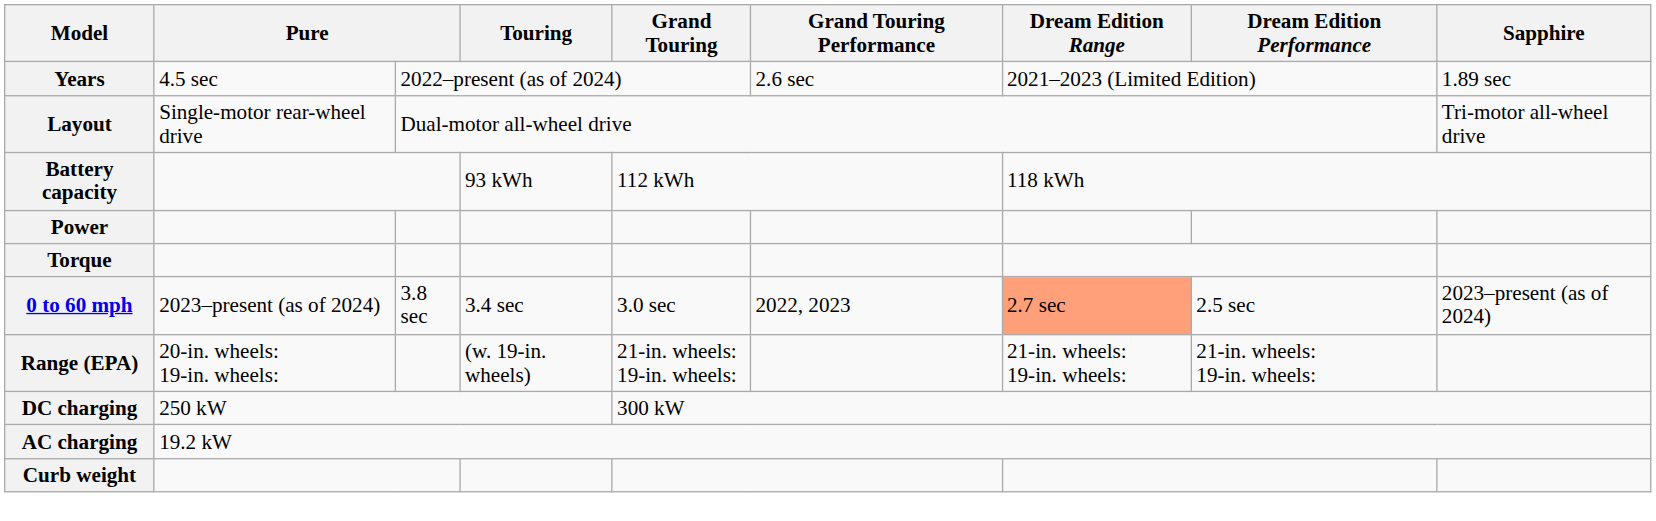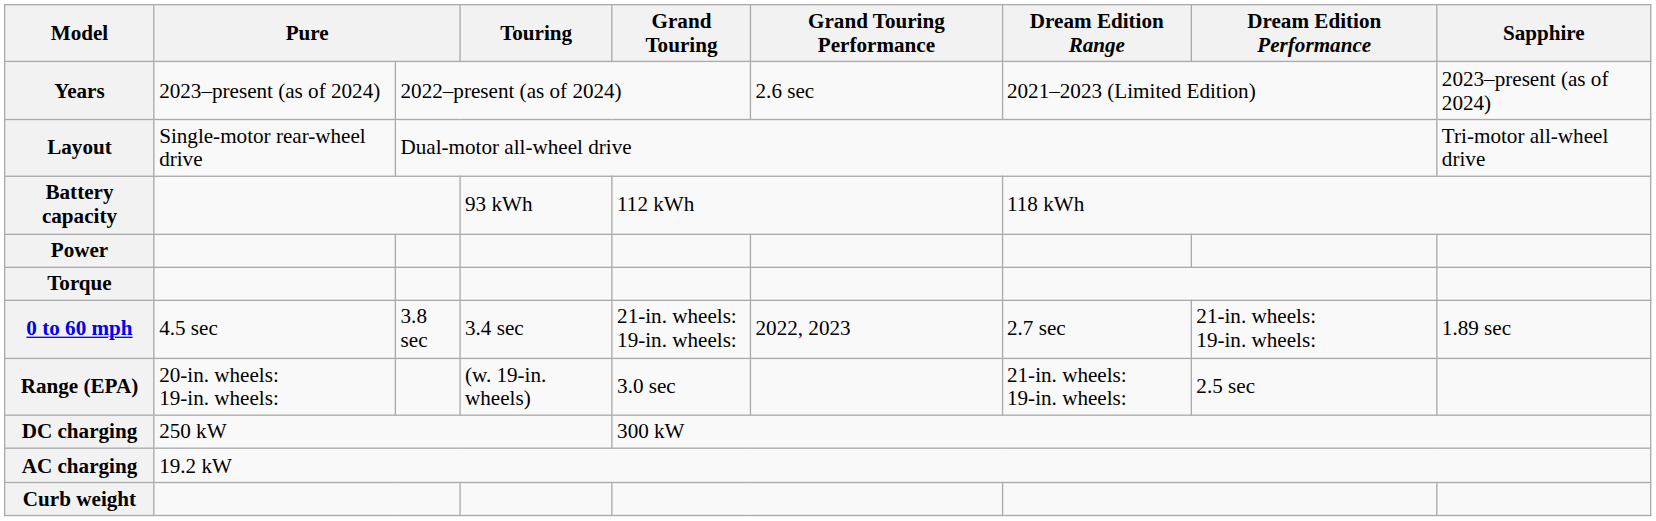 <table class="wikitable">
 <tr>
 <th>Model</th>
 <th colspan="2">Pure</th>
 <th>Touring</th>
 <th>Grand Touring</th>
 <th>Grand Touring Performance</th>
 <th>Dream Edition <em>Range</em></th>
 <th>Dream Edition <em>Performance</em></th>
 <th>Sapphire</th>
 </tr>
 <tr>
 <th>Years</th>
-<td>4.5 sec</td>
+<td>2023–present (as of 2024)</td>
 <td colspan="3">2022–present (as of 2024)</td>
 <td>2.6 sec</td>
 <td colspan="2">2021–2023 (Limited Edition)</td>
-<td>1.89 sec</td>
+<td>2023–present (as of 2024)</td>
 </tr>
 <tr>
 <th>Layout</th>
 <td>Single-motor rear-wheel drive</td>
 <td colspan="6">Dual-motor all-wheel drive</td>
 <td>Tri-motor all-wheel drive</td>
 </tr>
 <tr>
 <th>Battery capacity</th>
 <td colspan="2"></td>
 <td>93 kWh</td>
 <td colspan="2">112 kWh</td>
 <td colspan="3">118 kWh</td>
 </tr>
 <tr>
 <th>Power</th>
 <td></td>
 <td></td>
 <td></td>
 <td></td>
 <td></td>
 <td></td>
 <td></td>
 <td></td>
 </tr>
 <tr>
 <th>Torque</th>
 <td></td>
 <td></td>
 <td></td>
 <td></td>
 <td></td>
 <td colspan="2"></td>
 <td></td>
 </tr>
 <tr>
 <th><a href='#'>0 to 60 mph</a></th>
-<td>2023–present (as of 2024)</td>
+<td>4.5 sec</td>
 <td>3.8 sec</td>
 <td>3.4 sec</td>
-<td>3.0 sec</td>
+<td>21-in. wheels: <br>19-in. wheels: </td>
 <td>2022, 2023</td>
-<td style="background: lightsalmon;">2.7 sec</td>
-<td>2.5 sec</td>
-<td>2023–present (as of 2024)</td>
+<td>2.7 sec</td>
+<td>21-in. wheels: <br>19-in. wheels: </td>
+<td>1.89 sec</td>
 </tr>
 <tr>
 <th>Range (EPA)</th>
 <td>20-in. wheels:  <br>19-in. wheels: </td>
 <td></td>
 <td> (w. 19-in. wheels)</td>
-<td>21-in. wheels: <br>19-in. wheels: </td>
+<td>3.0 sec</td>
 <td></td>
 <td>21-in. wheels: <br>19-in. wheels: </td>
-<td>21-in. wheels: <br>19-in. wheels: </td>
+<td>2.5 sec</td>
 <td></td>
 </tr>
 <tr>
 <th>DC charging</th>
 <td colspan="3">250 kW</td>
 <td colspan="5">300 kW</td>
 </tr>
 <tr>
 <th>AC charging</th>
 <td colspan="8">19.2 kW</td>
 </tr>
 <tr>
 <th>Curb weight</th>
 <td colspan="2"></td>
 <td colspan="1"></td>
 <td colspan="2"></td>
 <td colspan="2"></td>
 <td colspan="1"></td>
 </tr>
 </table>
